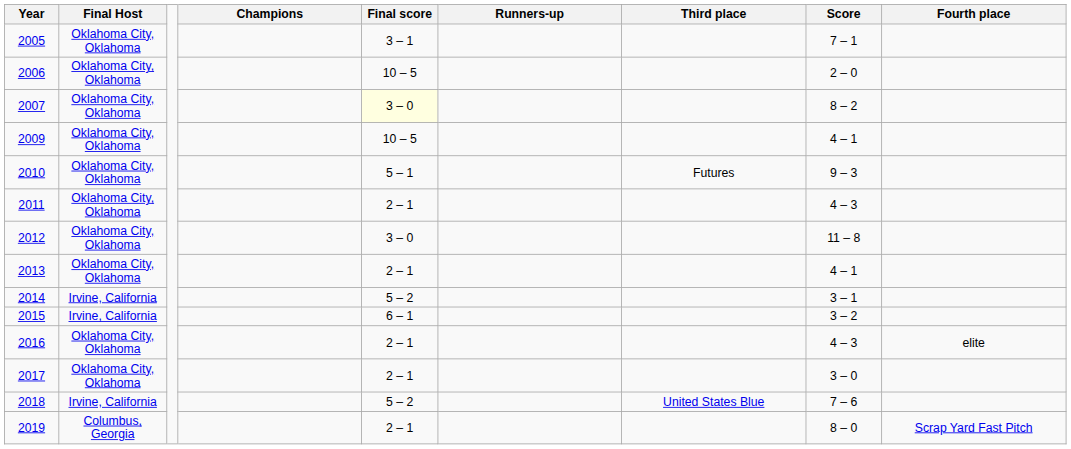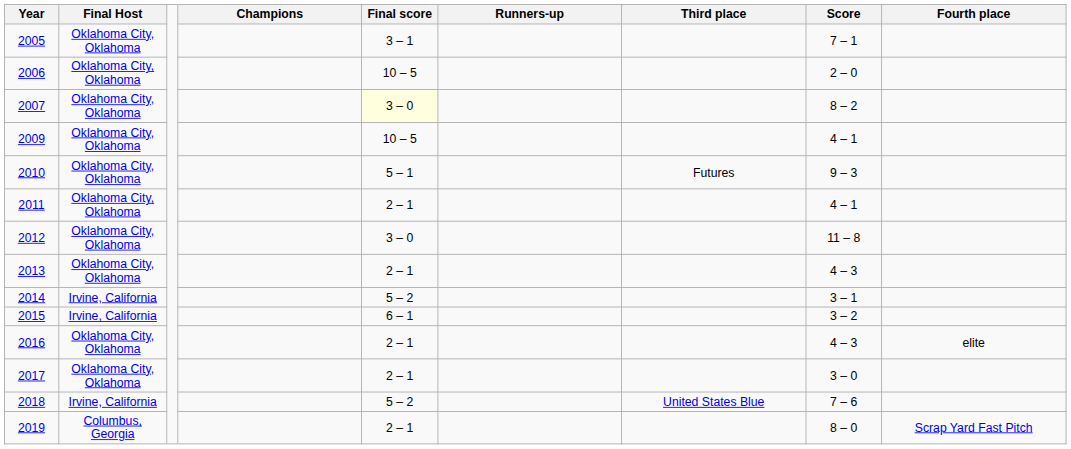 <table class="wikitable" style="font-size:90%; text-align: center;">
 <tr>
 <th width=5%>Year</th>
 <th width=10%>Final Host</th>
 <td width=1% rowspan=15 style="border-top:none;border-bottom:none;"></td>
 <th width=17%>Champions</th>
 <th width=7%>Final score</th>
 <th width=17%>Runners-up</th>
 <th width=17%>Third place</th>
 <th width=7%>Score</th>
 <th width=17%>Fourth place</th>
 </tr>
 <tr>
 <td><a href='#'>2005</a></td>
 <td><a href='#'>Oklahoma City, Oklahoma</a></td>
 <td></td>
 <td align=center>3 – 1</td>
 <td></td>
 <td></td>
 <td align=center>7 – 1</td>
 <td></td>
 </tr>
 <tr>
 <td><a href='#'>2006</a></td>
 <td><a href='#'>Oklahoma City, Oklahoma</a></td>
 <td></td>
 <td align="center">10 – 5</td>
 <td></td>
 <td></td>
 <td align=center>2 – 0</td>
 <td></td>
 </tr>
 <tr>
 <td><a href='#'>2007</a></td>
 <td><a href='#'>Oklahoma City, Oklahoma</a></td>
 <td></td>
 <td align=center style="background: lightyellow;">3 – 0</td>
 <td></td>
 <td></td>
 <td align=center>8 – 2</td>
 <td></td>
 </tr>
 <tr>
 <td><a href='#'>2009</a></td>
 <td><a href='#'>Oklahoma City, Oklahoma</a></td>
 <td></td>
 <td align="center">10 – 5</td>
 <td></td>
 <td></td>
 <td align=center>4 – 1</td>
 <td></td>
 </tr>
 <tr>
 <td><a href='#'>2010</a></td>
 <td><a href='#'>Oklahoma City, Oklahoma</a></td>
 <td></td>
 <td align=center>5 – 1</td>
 <td></td>
 <td> Futures</td>
 <td align=center>9 – 3</td>
 <td></td>
 </tr>
 <tr>
 <td><a href='#'>2011</a></td>
 <td><a href='#'>Oklahoma City, Oklahoma</a></td>
 <td></td>
 <td align="center">2 – 1</td>
 <td></td>
 <td></td>
-<td align=center>4 – 3</td>
+<td align=center>4 – 1</td>
 <td></td>
 </tr>
 <tr>
 <td><a href='#'>2012</a></td>
 <td><a href='#'>Oklahoma City, Oklahoma</a></td>
 <td></td>
 <td align=center>3 – 0</td>
 <td></td>
 <td></td>
 <td align=center>11 – 8</td>
 <td></td>
 </tr>
 <tr>
 <td><a href='#'>2013</a></td>
 <td><a href='#'>Oklahoma City, Oklahoma</a></td>
 <td></td>
 <td align="center">2 – 1</td>
 <td></td>
 <td></td>
-<td align=center>4 – 1</td>
+<td align=center>4 – 3</td>
 <td></td>
 </tr>
 <tr>
 <td><a href='#'>2014</a></td>
 <td><a href='#'>Irvine, California</a></td>
 <td></td>
 <td align=center>5 – 2</td>
 <td></td>
 <td></td>
 <td align=center>3 – 1</td>
 <td></td>
 </tr>
 <tr>
 <td><a href='#'>2015</a></td>
 <td><a href='#'>Irvine, California</a></td>
 <td></td>
 <td align=center>6 – 1</td>
 <td></td>
 <td></td>
 <td align=center>3 – 2</td>
 <td></td>
 </tr>
 <tr>
 <td><a href='#'>2016</a></td>
 <td><a href='#'>Oklahoma City, Oklahoma</a></td>
 <td></td>
 <td align=center>2 – 1</td>
 <td></td>
 <td></td>
 <td align=center>4 – 3</td>
 <td> elite</td>
 </tr>
 <tr>
 <td><a href='#'>2017</a></td>
 <td><a href='#'>Oklahoma City, Oklahoma</a></td>
 <td></td>
 <td align="center">2 – 1</td>
 <td></td>
 <td></td>
 <td align="center">3 – 0</td>
 <td></td>
 </tr>
 <tr>
 <td><a href='#'>2018</a></td>
 <td><a href='#'>Irvine, California</a></td>
 <td></td>
 <td align=center>5 – 2</td>
 <td></td>
 <td> <a href='#'>United States Blue</a></td>
 <td align="center">7 – 6</td>
 <td></td>
 </tr>
 <tr>
 <td><a href='#'>2019</a></td>
 <td><a href='#'>Columbus, Georgia</a></td>
 <td></td>
 <td align="center">2 – 1</td>
 <td></td>
 <td></td>
 <td align="center">8 – 0</td>
 <td> <a href='#'>Scrap Yard Fast Pitch</a></td>
 </tr>
 </table>
